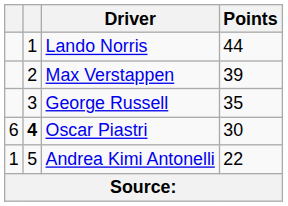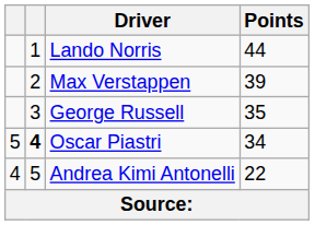 <table class="wikitable" style="font-size: 85%;">
 <tr>
 <th scope="col"></th>
 <th scope="col"></th>
 <th scope="col">Driver</th>
 <th scope="col">Points</th>
 </tr>
 <tr>
 <td align="left"></td>
 <td align="center">1</td>
 <td> <a href='#'>Lando Norris</a></td>
 <td align="left">44</td>
 </tr>
 <tr>
 <td align="left"></td>
 <td align="center">2</td>
 <td> <a href='#'>Max Verstappen</a></td>
 <td align="left">39</td>
 </tr>
 <tr>
 <td align="left"></td>
 <td align="center">3</td>
 <td> <a href='#'>George Russell</a></td>
 <td align="left">35</td>
 </tr>
 <tr>
-<td align="left"> 6</td>
+<td align="left"> 5</td>
 <td align="center"><strong>4</strong></td>
 <td> <a href='#'>Oscar Piastri</a></td>
-<td align="left">30</td>
+<td align="left">34</td>
 </tr>
 <tr>
-<td align="left"> 1</td>
+<td align="left"> 4</td>
 <td align="center">5</td>
 <td> <a href='#'>Andrea Kimi Antonelli</a></td>
 <td align="left">22</td>
 </tr>
 <tr>
 <th colspan=4>Source:</th>
 </tr>
 </table>
